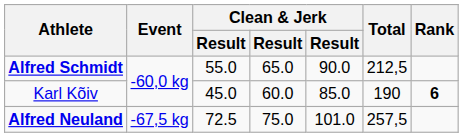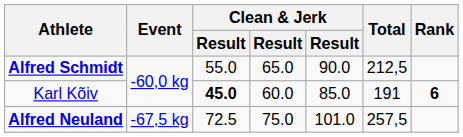 <table class="wikitable" style="font-size:90%">
 <tr>
 <th rowspan="2">Athlete</th>
 <th rowspan="2">Event</th>
 <th colspan="3">Clean & Jerk</th>
 <th rowspan="2">Total</th>
 <th rowspan="2">Rank</th>
 </tr>
 <tr>
 <th>Result</th>
 <th>Result</th>
 <th>Result</th>
 </tr>
 <tr align=center>
 <td><strong><a href='#'>Alfred Schmidt</a></strong></td>
 <td rowspan=2><a href='#'>-60,0 kg</a></td>
 <td>55.0</td>
 <td>65.0</td>
 <td>90.0</td>
 <td>212,5</td>
 <td></td>
 </tr>
 <tr align=center>
 <td><a href='#'>Karl Kõiv</a></td>
-<td>45.0</td>
+<td><strong>45.0</strong></td>
 <td>60.0</td>
 <td>85.0</td>
-<td>190</td>
+<td>191</td>
 <td><strong>6</strong></td>
 </tr>
 <tr align=center>
 <td><strong><a href='#'>Alfred Neuland</a></strong></td>
 <td><a href='#'>-67,5 kg</a></td>
 <td>72.5</td>
 <td>75.0</td>
 <td>101.0</td>
 <td>257,5</td>
 <td></td>
 </tr>
 </table>
